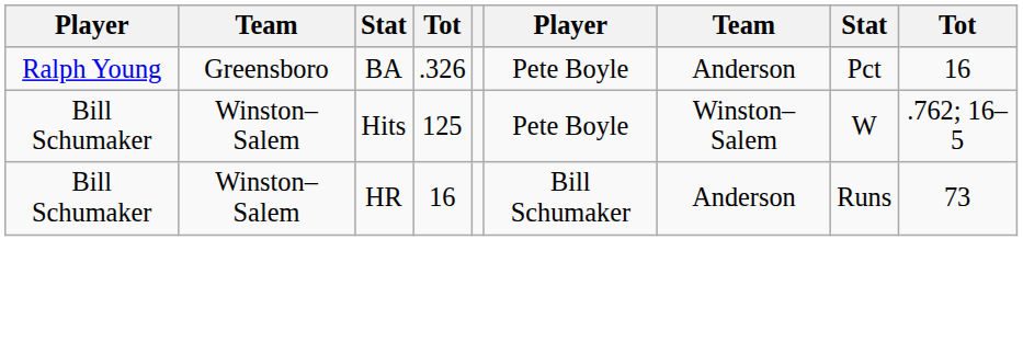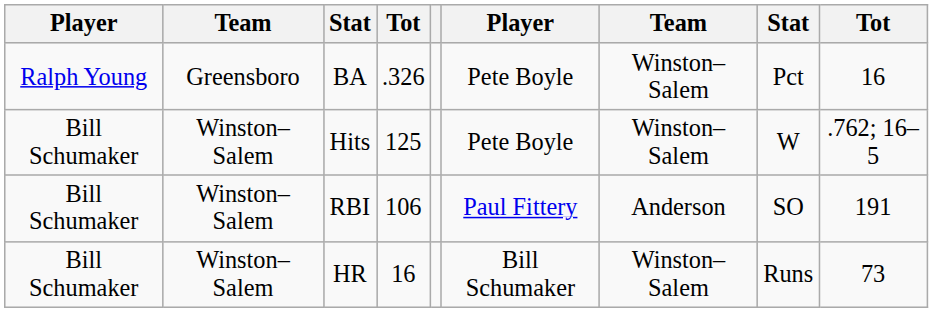 <table class="wikitable" style="text-align:center">
 <tr>
 <th>Player</th>
 <th>Team</th>
 <th>Stat</th>
 <th>Tot</th>
 <th></th>
 <th>Player</th>
 <th>Team</th>
 <th>Stat</th>
 <th>Tot</th>
 </tr>
 <tr>
 <td><a href='#'>Ralph Young</a></td>
 <td>Greensboro</td>
 <td>BA</td>
 <td>.326</td>
 <td></td>
 <td>Pete Boyle</td>
-<td>Anderson</td>
+<td>Winston–Salem</td>
 <td>Pct</td>
 <td>16</td>
 </tr>
 <tr>
 <td>Bill Schumaker</td>
 <td>Winston–Salem</td>
 <td>Hits</td>
 <td>125</td>
 <td></td>
 <td>Pete Boyle</td>
 <td>Winston–Salem</td>
 <td>W</td>
 <td>.762; 16–5</td>
 </tr>
 <tr>
 <td>Bill Schumaker</td>
 <td>Winston–Salem</td>
+<td>RBI</td>
+<td>106</td>
+<td></td>
+<td><a href='#'>Paul Fittery</a></td>
+<td>Anderson</td>
+<td>SO</td>
+<td>191</td>
+</tr>
+<tr>
+<td>Bill Schumaker</td>
+<td>Winston–Salem</td>
 <td>HR</td>
 <td>16</td>
 <td></td>
 <td>Bill Schumaker</td>
-<td>Anderson</td>
+<td>Winston–Salem</td>
 <td>Runs</td>
 <td>73</td>
 </tr>
 </table>
